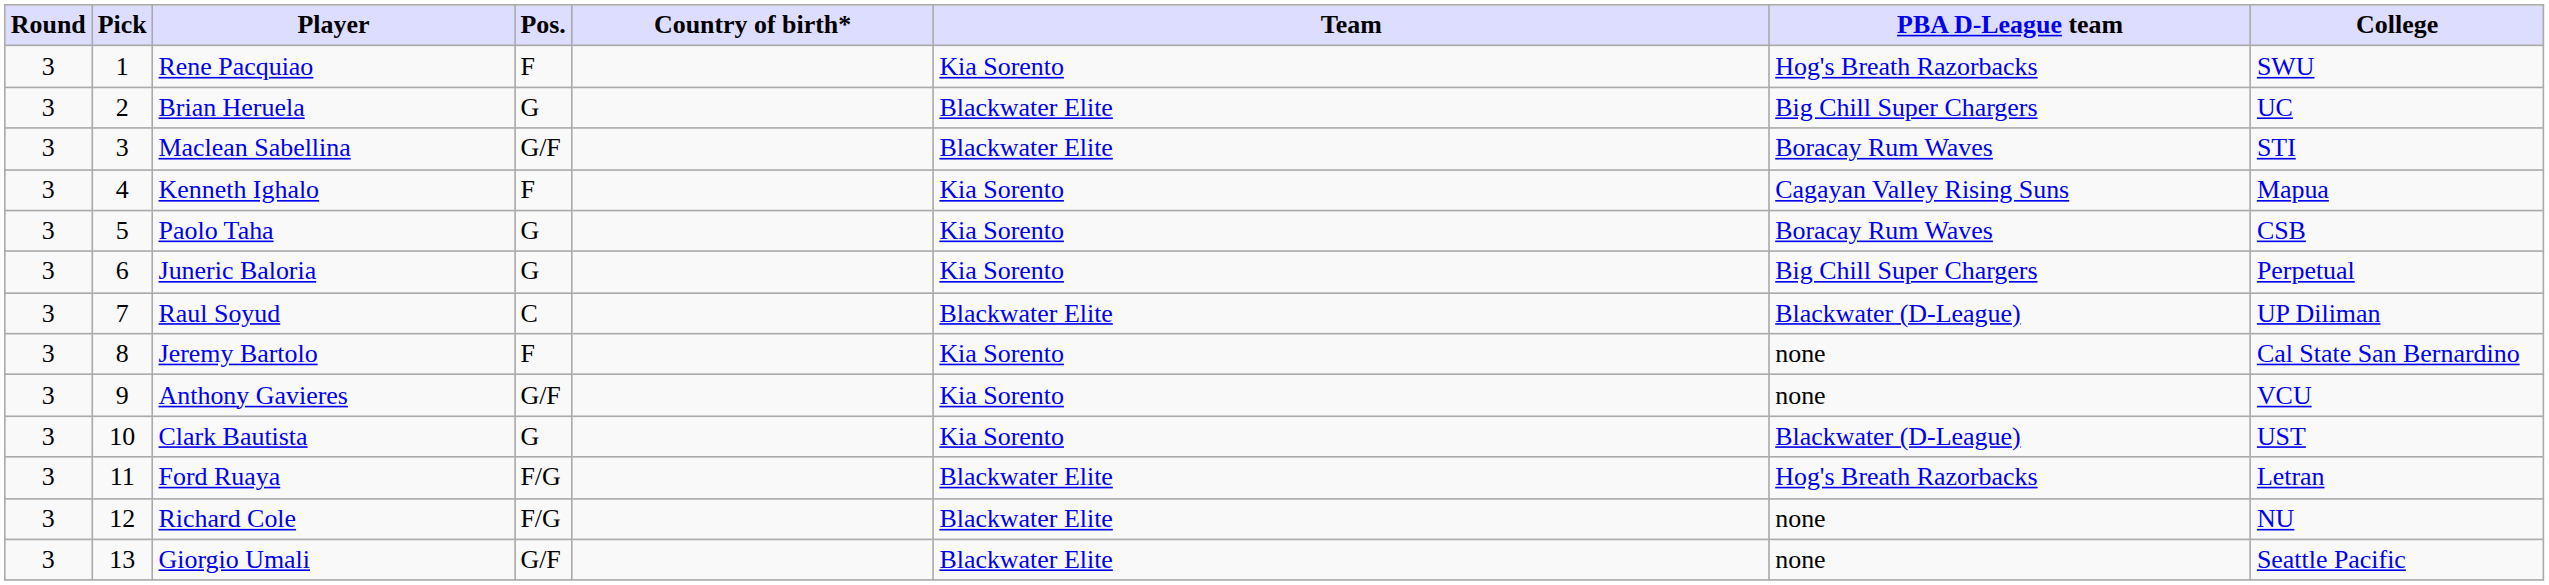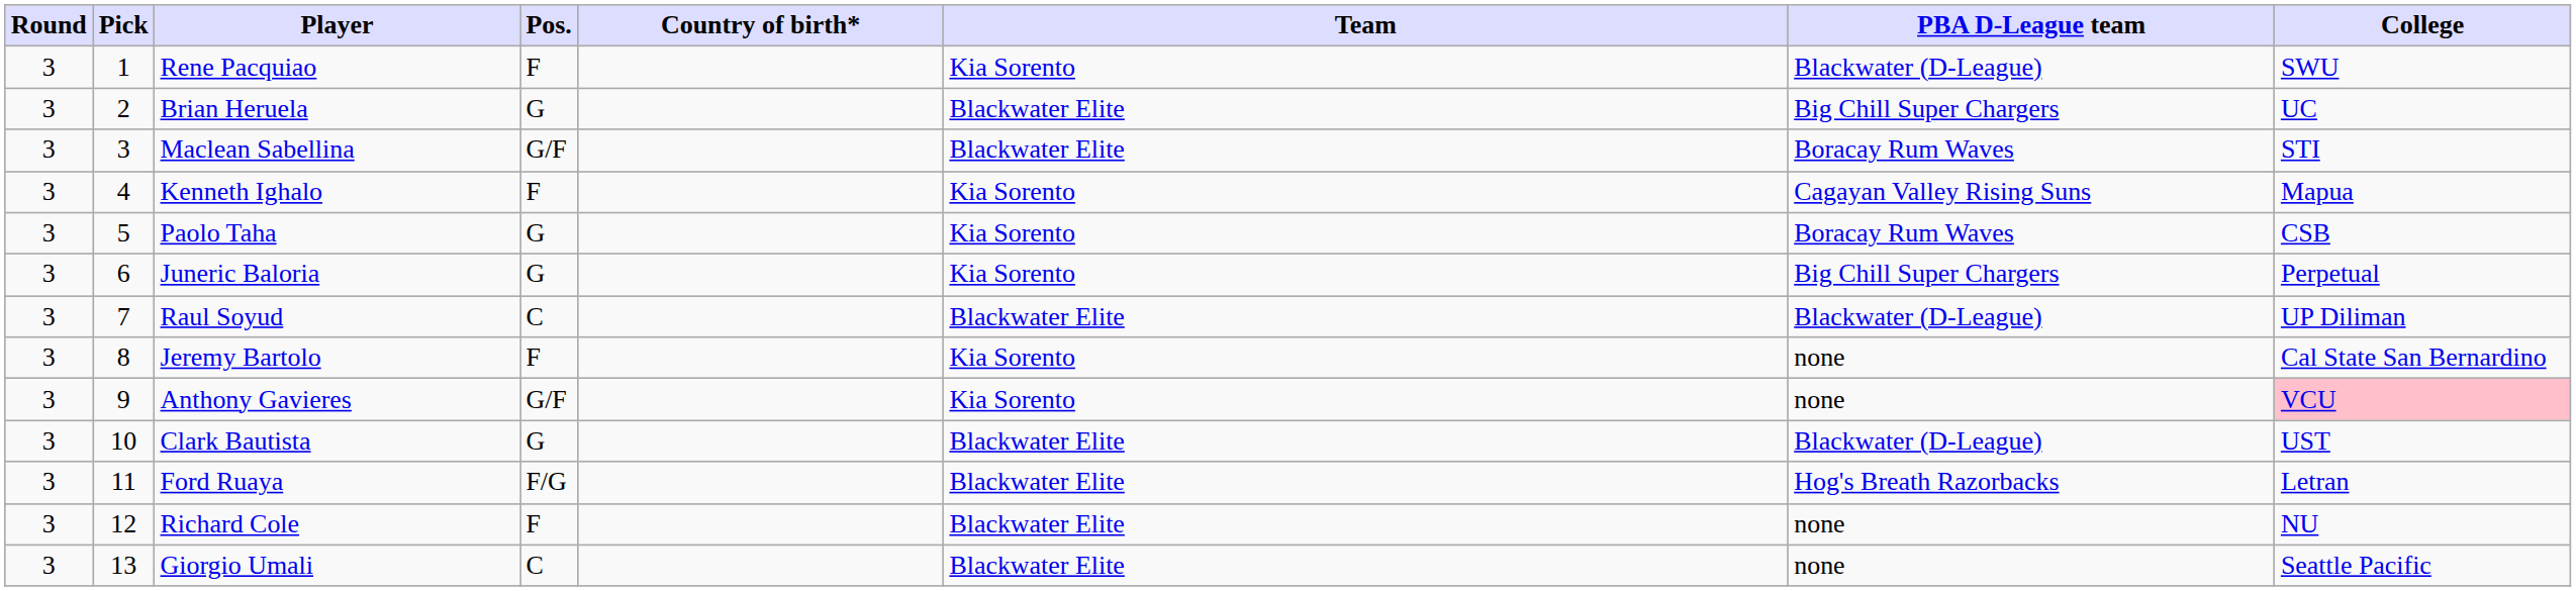 <table class="wikitable sortable sortable">
 <tr>
 <th style="background:#ddf; width:1%;">Round</th>
 <th style="background:#ddf; width:1%;">Pick</th>
 <th style="background:#ddf; width:15%;">Player</th>
 <th style="background:#ddf; width:1%;">Pos.</th>
 <th style="background:#ddf; width:15%;">Country of birth*</th>
 <th style="background:#ddf; width:35%;">Team</th>
 <th style="background:#ddf; width:20%;"><a href='#'>PBA D-League</a> team</th>
 <th style="background:#ddf; width:20%;">College</th>
 </tr>
 <tr>
 <td align=center>3</td>
 <td align=center>1</td>
 <td><a href='#'>Rene Pacquiao</a></td>
 <td>F</td>
 <td></td>
 <td><a href='#'>Kia Sorento</a></td>
-<td><a href='#'>Hog's Breath Razorbacks</a></td>
+<td><a href='#'>Blackwater (D-League)</a></td>
 <td><a href='#'>SWU</a></td>
 </tr>
 <tr>
 <td align=center>3</td>
 <td align=center>2</td>
 <td><a href='#'>Brian Heruela</a></td>
 <td>G</td>
 <td></td>
 <td><a href='#'>Blackwater Elite</a></td>
 <td><a href='#'>Big Chill Super Chargers</a></td>
 <td><a href='#'>UC</a></td>
 </tr>
 <tr>
 <td align=center>3</td>
 <td align=center>3</td>
 <td><a href='#'>Maclean Sabellina</a></td>
 <td>G/F</td>
 <td></td>
 <td><a href='#'>Blackwater Elite</a></td>
 <td><a href='#'>Boracay Rum Waves</a></td>
 <td><a href='#'>STI</a></td>
 </tr>
 <tr>
 <td align=center>3</td>
 <td align=center>4</td>
 <td><a href='#'>Kenneth Ighalo</a></td>
 <td>F</td>
 <td></td>
 <td><a href='#'>Kia Sorento</a></td>
 <td><a href='#'>Cagayan Valley Rising Suns</a></td>
 <td><a href='#'>Mapua</a></td>
 </tr>
 <tr>
 <td align=center>3</td>
 <td align=center>5</td>
 <td><a href='#'>Paolo Taha</a></td>
 <td>G</td>
 <td></td>
 <td><a href='#'>Kia Sorento</a></td>
 <td><a href='#'>Boracay Rum Waves</a></td>
 <td><a href='#'>CSB</a></td>
 </tr>
 <tr>
 <td align=center>3</td>
 <td align=center>6</td>
 <td><a href='#'>Juneric Baloria</a></td>
 <td>G</td>
 <td></td>
 <td><a href='#'>Kia Sorento</a></td>
 <td><a href='#'>Big Chill Super Chargers</a></td>
 <td><a href='#'>Perpetual</a></td>
 </tr>
 <tr>
 <td align=center>3</td>
 <td align=center>7</td>
 <td><a href='#'>Raul Soyud</a></td>
 <td>C</td>
 <td></td>
 <td><a href='#'>Blackwater Elite</a></td>
 <td><a href='#'>Blackwater (D-League)</a></td>
 <td><a href='#'>UP Diliman</a></td>
 </tr>
 <tr>
 <td align=center>3</td>
 <td align=center>8</td>
 <td><a href='#'>Jeremy Bartolo</a></td>
 <td>F</td>
 <td></td>
 <td><a href='#'>Kia Sorento</a></td>
 <td>none</td>
 <td><a href='#'>Cal State San Bernardino</a></td>
 </tr>
 <tr>
 <td align=center>3</td>
 <td align=center>9</td>
 <td><a href='#'>Anthony Gavieres</a></td>
 <td>G/F</td>
 <td></td>
 <td><a href='#'>Kia Sorento</a></td>
 <td>none</td>
-<td><a href='#'>VCU</a></td>
+<td style="background: pink;"><a href='#'>VCU</a></td>
 </tr>
 <tr>
 <td align=center>3</td>
 <td align=center>10</td>
 <td><a href='#'>Clark Bautista</a></td>
 <td>G</td>
 <td></td>
-<td><a href='#'>Kia Sorento</a></td>
+<td><a href='#'>Blackwater Elite</a></td>
 <td><a href='#'>Blackwater (D-League)</a></td>
 <td><a href='#'>UST</a></td>
 </tr>
 <tr>
 <td align=center>3</td>
 <td align=center>11</td>
 <td><a href='#'>Ford Ruaya</a></td>
 <td>F/G</td>
 <td></td>
 <td><a href='#'>Blackwater Elite</a></td>
 <td><a href='#'>Hog's Breath Razorbacks</a></td>
 <td><a href='#'>Letran</a></td>
 </tr>
 <tr>
 <td align=center>3</td>
 <td align=center>12</td>
 <td><a href='#'>Richard Cole</a></td>
-<td>F/G</td>
+<td>F</td>
 <td></td>
 <td><a href='#'>Blackwater Elite</a></td>
 <td>none</td>
 <td><a href='#'>NU</a></td>
 </tr>
 <tr>
 <td align=center>3</td>
 <td align=center>13</td>
 <td><a href='#'>Giorgio Umali</a></td>
-<td>G/F</td>
+<td>C</td>
 <td></td>
 <td><a href='#'>Blackwater Elite</a></td>
 <td>none</td>
 <td><a href='#'>Seattle Pacific</a></td>
 </tr>
 </table>
